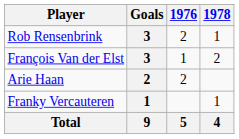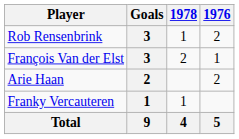 <table class="wikitable sortable" style="text-align:center;">
 <tr>
 <th>Player</th>
 <th>Goals</th>
+<th><a href='#'>1978</a></th>
 <th><a href='#'>1976</a></th>
-<th><a href='#'>1978</a></th>
 </tr>
 <tr>
 <td align="left"> <a href='#'>Rob Rensenbrink</a></td>
+<th>3</th>
+<td>1</td>
+<td>2</td>
+</tr>
+<tr>
+<td align="left"> <a href='#'>François Van der Elst</a></td>
 <th>3</th>
 <td>2</td>
 <td>1</td>
 </tr>
 <tr>
-<td align="left"> <a href='#'>François Van der Elst</a></td>
-<th>3</th>
-<td>1</td>
-<td>2</td>
-</tr>
-<tr>
 <td align="left"> <a href='#'>Arie Haan</a></td>
 <th>2</th>
+<td></td>
 <td>2</td>
-<td></td>
 </tr>
 <tr>
 <td align="left"> <a href='#'>Franky Vercauteren</a></td>
 <th>1</th>
+<td>1</td>
 <td></td>
-<td>1</td>
 </tr>
 <tr class="sortbottom">
 <th>Total</th>
 <th>9</th>
+<th>4</th>
 <th>5</th>
-<th>4</th>
 </tr>
 </table>
